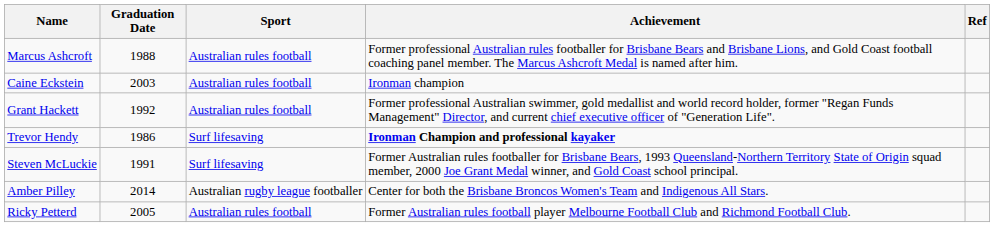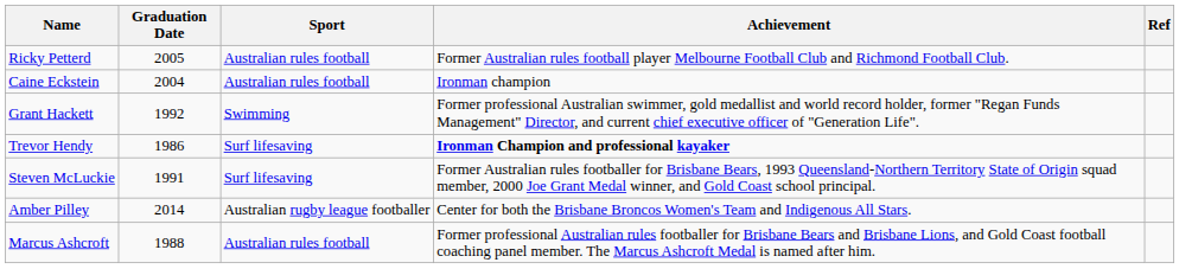 <table class="wikitable sortable">
 <tr>
 <th>Name</th>
 <th>Graduation Date</th>
 <th>Sport</th>
 <th>Achievement</th>
 <th>Ref</th>
 </tr>
 <tr>
-<td style="white-space: nowrap;"><a href='#'>Marcus Ashcroft</a></td>
-<td style="text-align:center">1988</td>
+<td style="white-space: nowrap;"><a href='#'>Ricky Petterd</a></td>
+<td style="text-align:center">2005</td>
 <td style="white-space: nowrap;"><a href='#'>Australian rules football</a></td>
-<td>Former professional <a href='#'>Australian rules</a> footballer for <a href='#'>Brisbane Bears</a> and <a href='#'>Brisbane Lions</a>, and Gold Coast football coaching panel member. The <a href='#'>Marcus Ashcroft Medal</a> is named after him.</td>
+<td>Former <a href='#'>Australian rules football</a> player <a href='#'>Melbourne Football Club</a> and <a href='#'>Richmond Football Club</a>.</td>
 <td></td>
 </tr>
 <tr>
 <td style="white-space: nowrap;"><a href='#'>Caine Eckstein</a></td>
-<td style="text-align:center">2003</td>
+<td style="text-align:center">2004</td>
 <td style="white-space: nowrap;"><a href='#'>Australian rules football</a></td>
 <td><a href='#'>Ironman</a> champion</td>
 <td></td>
 </tr>
 <tr>
 <td style="white-space: nowrap;"><a href='#'>Grant Hackett</a></td>
 <td style="text-align:center">1992</td>
-<td style="white-space: nowrap;"><a href='#'>Australian rules football</a></td>
+<td style="white-space: nowrap;"><a href='#'>Swimming</a></td>
 <td>Former professional Australian swimmer, gold medallist and world record holder, former "Regan Funds Management" <a href='#'>Director</a>, and current <a href='#'>chief executive officer</a> of "Generation Life".</td>
 <td></td>
 </tr>
 <tr>
 <td style="white-space: nowrap;"><a href='#'>Trevor Hendy</a></td>
 <td style="text-align:center">1986</td>
 <td style="white-space: nowrap;"><a href='#'>Surf lifesaving</a></td>
 <td><strong><a href='#'>Ironman</a> Champion and professional <a href='#'>kayaker</a></strong></td>
 <td></td>
 </tr>
 <tr>
 <td style="white-space: nowrap;"><a href='#'>Steven McLuckie</a></td>
 <td style="text-align:center">1991</td>
 <td style="white-space: nowrap;"><a href='#'>Surf lifesaving</a></td>
 <td>Former Australian rules footballer for <a href='#'>Brisbane Bears</a>, 1993 <a href='#'>Queensland</a>-<a href='#'>Northern Territory</a> <a href='#'>State of Origin</a> squad member, 2000 <a href='#'>Joe Grant Medal</a> winner, and <a href='#'>Gold Coast</a> school principal.</td>
 <td></td>
 </tr>
 <tr>
 <td style="white-space: nowrap;"><a href='#'>Amber Pilley</a></td>
 <td style="text-align:center">2014</td>
 <td style="white-space: nowrap;">Australian <a href='#'>rugby league</a> footballer</td>
 <td>Center for both the <a href='#'>Brisbane Broncos Women's Team</a> and <a href='#'>Indigenous All Stars</a>.</td>
 <td></td>
 </tr>
 <tr>
-<td style="white-space: nowrap;"><a href='#'>Ricky Petterd</a></td>
-<td style="text-align:center">2005</td>
+<td style="white-space: nowrap;"><a href='#'>Marcus Ashcroft</a></td>
+<td style="text-align:center">1988</td>
 <td style="white-space: nowrap;"><a href='#'>Australian rules football</a></td>
-<td>Former <a href='#'>Australian rules football</a> player <a href='#'>Melbourne Football Club</a> and <a href='#'>Richmond Football Club</a>.</td>
+<td>Former professional <a href='#'>Australian rules</a> footballer for <a href='#'>Brisbane Bears</a> and <a href='#'>Brisbane Lions</a>, and Gold Coast football coaching panel member. The <a href='#'>Marcus Ashcroft Medal</a> is named after him.</td>
 <td></td>
 </tr>
 </table>
